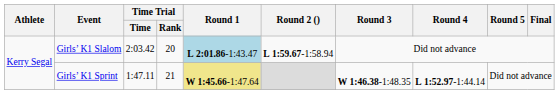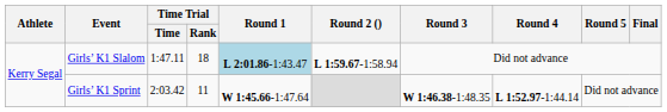 <table class="wikitable" border="1" style="font-size:90%">
 <tr>
 <th rowspan=2>Athlete</th>
 <th rowspan=2>Event</th>
 <th colspan=2>Time Trial</th>
 <th rowspan=2>Round 1</th>
 <th rowspan=2>Round 2 ()</th>
 <th rowspan=2>Round 3</th>
 <th rowspan=2>Round 4</th>
 <th rowspan=2>Round 5</th>
 <th rowspan=2>Final</th>
 </tr>
 <tr>
 <th>Time</th>
 <th>Rank</th>
 </tr>
 <tr>
 <td rowspan=2><a href='#'>Kerry Segal</a></td>
 <td><a href='#'>Girls’ K1 Slalom</a></td>
-<td align=center>2:03.42</td>
-<td align=center>20</td>
+<td align=center>1:47.11</td>
+<td align=center>18</td>
 <td align=center style="background: lightblue;"><br><strong>L</strong> <strong>2:01.86</strong>-1:43.47</td>
 <td align=center><br><strong>L</strong> <strong>1:59.67</strong>-1:58.94</td>
 <td align=center colspan=4>Did not advance</td>
 </tr>
 <tr>
 <td><a href='#'>Girls’ K1 Sprint</a></td>
-<td align=center>1:47.11</td>
-<td align=center>21</td>
-<td align=center style="background: khaki;"><br><strong>W</strong> <strong>1:45.66</strong>-1:47.64</td>
+<td align=center>2:03.42</td>
+<td align=center>11</td>
+<td align=center><br><strong>W</strong> <strong>1:45.66</strong>-1:47.64</td>
 <td bgcolor=#DCDCDC></td>
 <td align=center><br><strong>W</strong> <strong>1:46.38</strong>-1:48.35</td>
 <td align=center><br><strong>L</strong> <strong>1:52.97</strong>-1:44.14</td>
 <td align=center colspan=2>Did not advance</td>
 </tr>
 </table>
